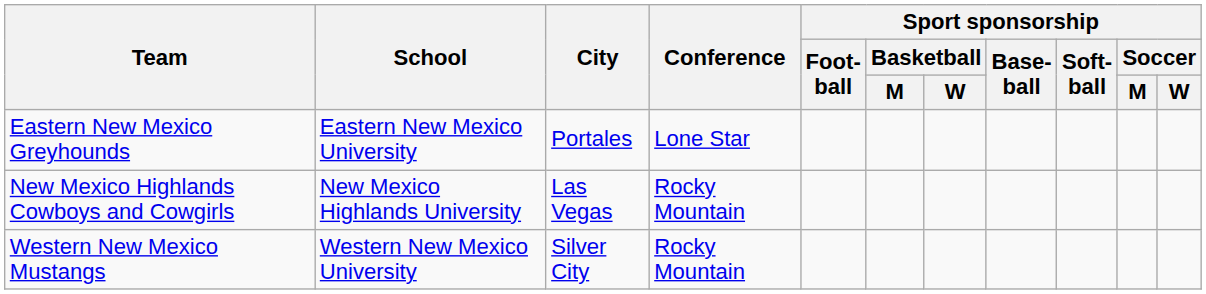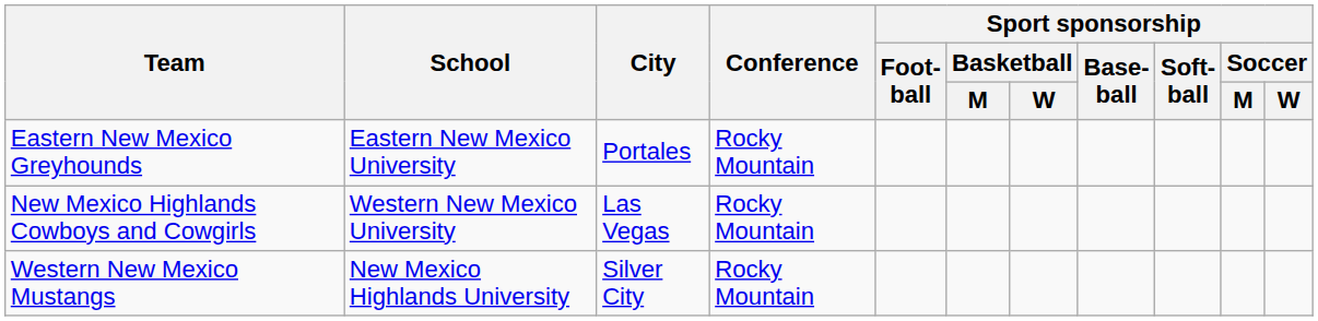 <table class="sortable wikitable">
 <tr>
 <th rowspan=3>Team</th>
 <th rowspan=3>School</th>
 <th rowspan=3>City</th>
 <th rowspan=3>Conference</th>
 <th colspan=7>Sport sponsorship</th>
 </tr>
 <tr>
 <th rowspan=2>Foot-<br>ball</th>
 <th colspan=2>Basketball</th>
 <th rowspan=2>Base-<br>ball</th>
 <th rowspan=2>Soft-<br>ball</th>
 <th colspan=2>Soccer</th>
 </tr>
 <tr>
 <th>M</th>
 <th>W</th>
 <th>M</th>
 <th>W</th>
 </tr>
 <tr>
 <td><a href='#'>Eastern New Mexico Greyhounds</a></td>
 <td><a href='#'>Eastern New Mexico University</a></td>
 <td><a href='#'>Portales</a></td>
-<td><a href='#'>Lone Star</a></td>
+<td><a href='#'>Rocky Mountain</a></td>
 <td></td>
 <td></td>
 <td></td>
 <td></td>
 <td></td>
 <td></td>
 <td></td>
 </tr>
 <tr>
 <td><a href='#'>New Mexico Highlands Cowboys and Cowgirls</a></td>
-<td><a href='#'>New Mexico Highlands University</a></td>
+<td><a href='#'>Western New Mexico University</a></td>
 <td><a href='#'>Las Vegas</a></td>
 <td><a href='#'>Rocky Mountain</a></td>
 <td></td>
 <td></td>
 <td></td>
 <td></td>
 <td></td>
 <td></td>
 <td></td>
 </tr>
 <tr>
 <td><a href='#'>Western New Mexico Mustangs</a></td>
-<td><a href='#'>Western New Mexico University</a></td>
+<td><a href='#'>New Mexico Highlands University</a></td>
 <td><a href='#'>Silver City</a></td>
 <td><a href='#'>Rocky Mountain</a></td>
 <td></td>
 <td></td>
 <td></td>
 <td></td>
 <td></td>
 <td></td>
 <td></td>
 </tr>
 </table>
